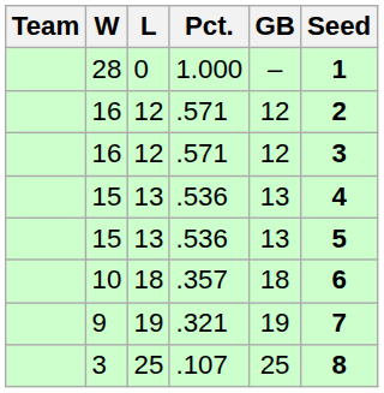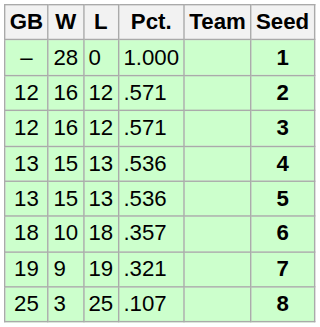 <table class=wikitable>
 <tr>
-<th>Team</th>
+<th>GB</th>
 <th>W</th>
 <th>L</th>
 <th>Pct.</th>
-<th>GB</th>
+<th>Team</th>
 <th>Seed</th>
 </tr>
 <tr bgcolor=#ccffcc>
-<td></td>
+<td style="text-align:center;">–</td>
 <td>28</td>
 <td>0</td>
 <td>1.000</td>
-<td style="text-align:center;">–</td>
+<td></td>
 <td style="text-align:center;"><strong>1</strong></td>
 </tr>
 <tr bgcolor=#ccffcc>
-<td></td>
+<td style="text-align:center;">12</td>
 <td>16</td>
 <td>12</td>
 <td>.571</td>
-<td style="text-align:center;">12</td>
+<td></td>
 <td style="text-align:center;"><strong>2</strong></td>
 </tr>
 <tr bgcolor=#ccffcc>
-<td></td>
+<td style="text-align:center;">12</td>
 <td>16</td>
 <td>12</td>
 <td>.571</td>
-<td style="text-align:center;">12</td>
+<td></td>
 <td style="text-align:center;"><strong>3</strong></td>
 </tr>
 <tr bgcolor=#ccffcc>
-<td></td>
+<td style="text-align:center;">13</td>
 <td>15</td>
 <td>13</td>
 <td>.536</td>
-<td style="text-align:center;">13</td>
+<td></td>
 <td style="text-align:center;"><strong>4</strong></td>
 </tr>
 <tr bgcolor=#ccffcc>
-<td></td>
+<td style="text-align:center;">13</td>
 <td>15</td>
 <td>13</td>
 <td>.536</td>
-<td style="text-align:center;">13</td>
+<td></td>
 <td style="text-align:center;"><strong>5</strong></td>
 </tr>
 <tr bgcolor=#ccffcc>
-<td></td>
+<td style="text-align:center;">18</td>
 <td>10</td>
 <td>18</td>
 <td>.357</td>
-<td style="text-align:center;">18</td>
+<td></td>
 <td style="text-align:center;"><strong>6</strong></td>
 </tr>
 <tr bgcolor=#ccffcc>
-<td></td>
+<td style="text-align:center;">19</td>
 <td>9</td>
 <td>19</td>
 <td>.321</td>
-<td style="text-align:center;">19</td>
+<td></td>
 <td style="text-align:center;"><strong>7</strong></td>
 </tr>
 <tr bgcolor=#ccffcc>
-<td></td>
+<td style="text-align:center;">25</td>
 <td>3</td>
 <td>25</td>
 <td>.107</td>
-<td style="text-align:center;">25</td>
+<td></td>
 <td style="text-align:center;"><strong>8</strong></td>
 </tr>
 </table>
